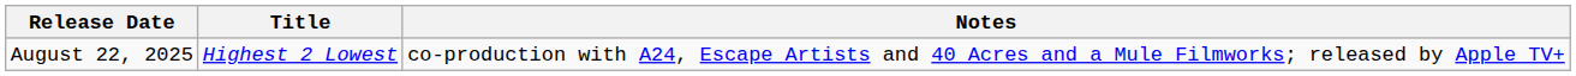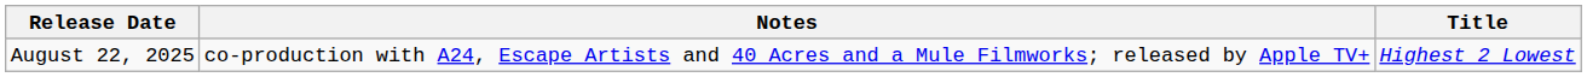 <table class="wikitable sortable">
 <tr>
 <th>Release Date</th>
+<th>Notes</th>
 <th>Title</th>
-<th>Notes</th>
 </tr>
 <tr>
 <td>August 22, 2025</td>
+<td>co-production with <a href='#'>A24</a>, <a href='#'>Escape Artists</a> and <a href='#'>40 Acres and a Mule Filmworks</a>; released by <a href='#'>Apple TV+</a></td>
 <td><em><a href='#'>Highest 2 Lowest</a></em></td>
-<td>co-production with <a href='#'>A24</a>, <a href='#'>Escape Artists</a> and <a href='#'>40 Acres and a Mule Filmworks</a>; released by <a href='#'>Apple TV+</a></td>
 </tr>
 </table>
